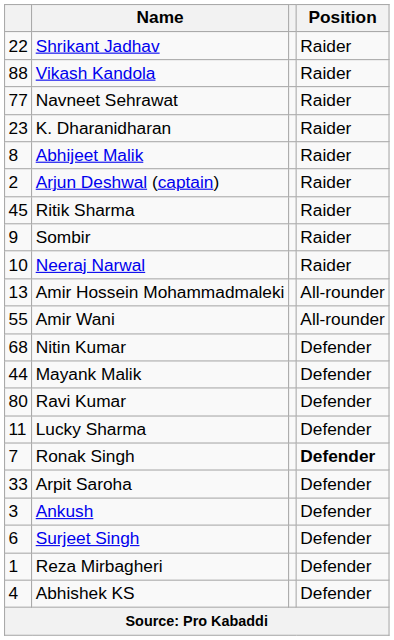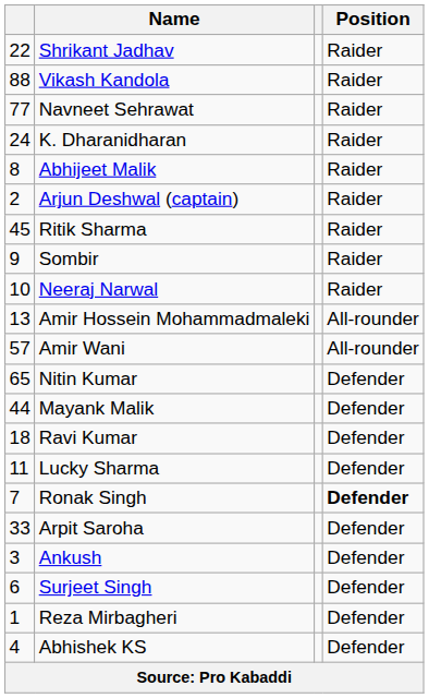 <table class="wikitable sortable" style="text-align: left">
 <tr>
 <th style="text-align:center;"></th>
 <th style="text-align:center;">Name</th>
 <th style="text-align:center;"></th>
 <th style="text-align:center;">Position</th>
 </tr>
 <tr>
 <td>22</td>
 <td><a href='#'>Shrikant Jadhav</a></td>
 <td></td>
 <td>Raider</td>
 </tr>
 <tr>
 <td>88</td>
 <td><a href='#'>Vikash Kandola</a></td>
 <td></td>
 <td>Raider</td>
 </tr>
 <tr>
 <td>77</td>
 <td>Navneet Sehrawat</td>
 <td></td>
 <td>Raider</td>
 </tr>
 <tr>
-<td>23</td>
+<td>24</td>
 <td>K. Dharanidharan</td>
 <td></td>
 <td>Raider</td>
 </tr>
 <tr>
 <td>8</td>
 <td><a href='#'>Abhijeet Malik</a></td>
 <td></td>
 <td>Raider</td>
 </tr>
 <tr>
 <td>2</td>
 <td><a href='#'>Arjun Deshwal</a> (<a href='#'>captain</a>)</td>
 <td></td>
 <td>Raider</td>
 </tr>
 <tr>
 <td>45</td>
 <td>Ritik Sharma</td>
 <td></td>
 <td>Raider</td>
 </tr>
 <tr>
 <td>9</td>
 <td>Sombir</td>
 <td></td>
 <td>Raider</td>
 </tr>
 <tr>
 <td>10</td>
 <td><a href='#'>Neeraj Narwal</a></td>
 <td></td>
 <td>Raider</td>
 </tr>
 <tr>
 <td>13</td>
 <td>Amir Hossein Mohammadmaleki</td>
 <td></td>
 <td>All-rounder</td>
 </tr>
 <tr>
-<td>55</td>
+<td>57</td>
 <td>Amir Wani</td>
 <td></td>
 <td>All-rounder</td>
 </tr>
 <tr>
-<td>68</td>
+<td>65</td>
 <td>Nitin Kumar</td>
 <td></td>
 <td>Defender</td>
 </tr>
 <tr>
 <td>44</td>
 <td>Mayank Malik</td>
 <td></td>
 <td>Defender</td>
 </tr>
 <tr>
-<td>80</td>
+<td>18</td>
 <td>Ravi Kumar</td>
 <td></td>
 <td>Defender</td>
 </tr>
 <tr>
 <td>11</td>
 <td>Lucky Sharma</td>
 <td></td>
 <td>Defender</td>
 </tr>
 <tr>
 <td>7</td>
 <td>Ronak Singh</td>
 <td></td>
 <td><strong>Defender</strong></td>
 </tr>
 <tr>
 <td>33</td>
 <td>Arpit Saroha</td>
 <td></td>
 <td>Defender</td>
 </tr>
 <tr>
 <td>3</td>
 <td><a href='#'>Ankush</a></td>
 <td></td>
 <td>Defender</td>
 </tr>
 <tr>
 <td>6</td>
 <td><a href='#'>Surjeet Singh</a></td>
 <td></td>
 <td>Defender</td>
 </tr>
 <tr>
 <td>1</td>
 <td>Reza Mirbagheri</td>
 <td></td>
 <td>Defender</td>
 </tr>
 <tr>
 <td>4</td>
 <td>Abhishek KS</td>
 <td></td>
 <td>Defender</td>
 </tr>
 <tr>
 <th colspan="5" style="text-align:center;"><small> Source: Pro Kabaddi </small></th>
 </tr>
 </table>
